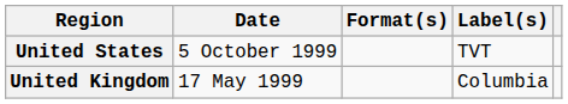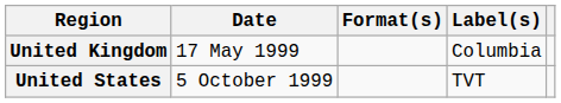 <table class="wikitable plainrowheaders">
 <tr>
 <th scope="col">Region</th>
 <th scope="col">Date</th>
 <th scope="col">Format(s)</th>
 <th scope="col">Label(s)</th>
 <th scope="col"></th>
 </tr>
 <tr>
+<th scope="row">United Kingdom</th>
+<td>17 May 1999</td>
+<td></td>
+<td>Columbia</td>
+<td></td>
+</tr>
+<tr>
 <th scope="row">United States</th>
 <td>5 October 1999</td>
 <td></td>
 <td>TVT</td>
 <td></td>
 </tr>
-<tr>
-<th scope="row">United Kingdom</th>
-<td>17 May 1999</td>
-<td></td>
-<td>Columbia</td>
-<td></td>
-</tr>
 </table>
